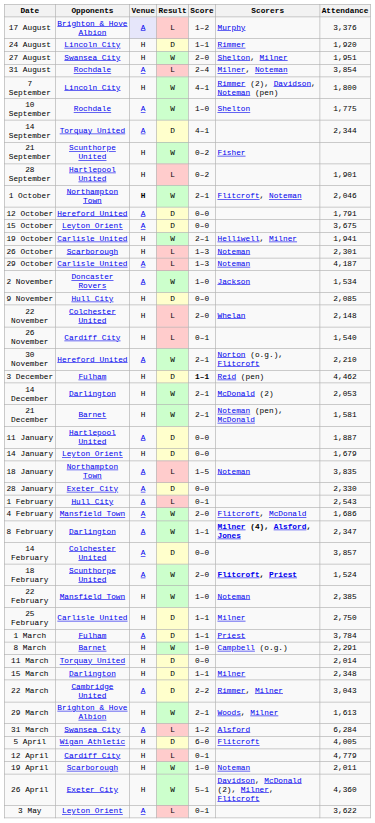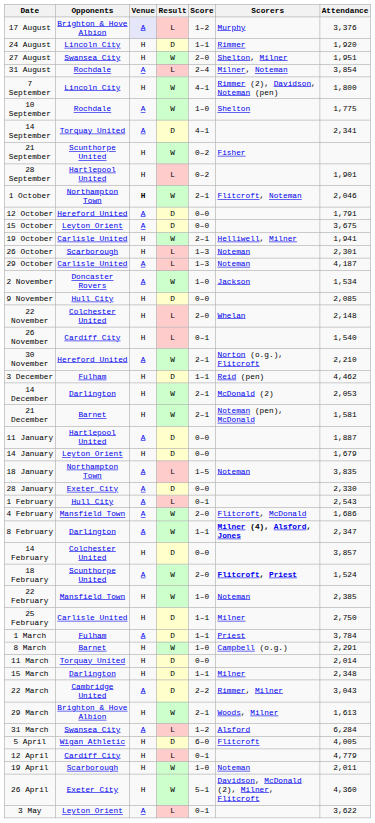 <table class="wikitable" style="text-align:center">
 <tr>
 <th>Date</th>
 <th>Opponents</th>
 <th>Venue</th>
 <th>Result</th>
 <th>Score</th>
 <th>Scorers</th>
 <th>Attendance</th>
 </tr>
 <tr>
 <td>17 August</td>
 <td><a href='#'>Brighton & Hove Albion</a></td>
 <td style="background: lavender;"><a href='#'>A</a></td>
 <td style="background-color:#FFCCCC">L</td>
 <td>1–2</td>
 <td align="left"><a href='#'>Murphy</a></td>
 <td>3,376</td>
 </tr>
 <tr>
 <td>24 August</td>
 <td><a href='#'>Lincoln City</a></td>
 <td>H</td>
 <td style="background-color:#FFFFCC">D</td>
 <td>1–1</td>
 <td align="left"><a href='#'>Rimmer</a></td>
 <td>1,920</td>
 </tr>
 <tr>
 <td>27 August</td>
 <td><a href='#'>Swansea City</a></td>
 <td>H</td>
 <td style="background-color:#CCFFCC">W</td>
 <td>2–0</td>
 <td align="left"><a href='#'>Shelton</a>, <a href='#'>Milner</a></td>
 <td>1,951</td>
 </tr>
 <tr>
 <td>31 August</td>
 <td><a href='#'>Rochdale</a></td>
 <td><a href='#'>A</a></td>
 <td style="background-color:#FFCCCC">L</td>
 <td>2–4</td>
 <td align="left"><a href='#'>Milner</a>, <a href='#'>Noteman</a></td>
 <td>3,854</td>
 </tr>
 <tr>
 <td>7 September</td>
 <td><a href='#'>Lincoln City</a></td>
 <td>H</td>
 <td style="background-color:#CCFFCC">W</td>
 <td>4–1</td>
 <td align="left"><a href='#'>Rimmer</a> (2), <a href='#'>Davidson</a>, <a href='#'>Noteman</a> (pen)</td>
 <td>1,800</td>
 </tr>
 <tr>
 <td>10 September</td>
 <td><a href='#'>Rochdale</a></td>
 <td><a href='#'>A</a></td>
 <td style="background-color:#CCFFCC">W</td>
 <td>1–0</td>
 <td align="left"><a href='#'>Shelton</a></td>
 <td>1,775</td>
 </tr>
 <tr>
 <td>14 September</td>
 <td><a href='#'>Torquay United</a></td>
 <td><a href='#'>A</a></td>
 <td style="background-color:#FFFFCC">D</td>
 <td>4–1</td>
 <td align="left"></td>
-<td>2,344</td>
+<td>2,341</td>
 </tr>
 <tr>
 <td>21 September</td>
 <td><a href='#'>Scunthorpe United</a></td>
 <td>H</td>
 <td style="background-color:#CCFFCC">W</td>
 <td>0–2</td>
 <td align="left"><a href='#'>Fisher</a></td>
 <td></td>
 </tr>
 <tr>
 <td>28 September</td>
 <td><a href='#'>Hartlepool United</a></td>
 <td>H</td>
 <td style="background-color:#FFCCCC">L</td>
 <td>0–2</td>
 <td align="left"></td>
 <td>1,901</td>
 </tr>
 <tr>
 <td>1 October</td>
 <td><a href='#'>Northampton Town</a></td>
 <td><strong>H</strong></td>
 <td style="background-color:#CCFFCC">W</td>
 <td>2–1</td>
 <td align="left"><a href='#'>Flitcroft</a>, <a href='#'>Noteman</a></td>
 <td>2,046</td>
 </tr>
 <tr>
 <td>12 October</td>
 <td><a href='#'>Hereford United</a></td>
 <td><a href='#'>A</a></td>
 <td style="background-color:#FFFFCC">D</td>
 <td>0–0</td>
 <td align="left"></td>
 <td>1,791</td>
 </tr>
 <tr>
 <td>15 October</td>
 <td><a href='#'>Leyton Orient</a></td>
 <td><a href='#'>A</a></td>
 <td style="background-color:#FFFFCC">D</td>
 <td>0–0</td>
 <td align="left"></td>
 <td>3,675</td>
 </tr>
 <tr>
 <td>19 October</td>
 <td><a href='#'>Carlisle United</a></td>
 <td>H</td>
 <td style="background-color:#CCFFCC">W</td>
 <td>2–1</td>
 <td align="left"><a href='#'>Helliwell</a>, <a href='#'>Milner</a></td>
 <td>1,941</td>
 </tr>
 <tr>
 <td>26 October</td>
 <td><a href='#'>Scarborough</a></td>
 <td>H</td>
 <td style="background-color:#FFCCCC">L</td>
 <td>1–3</td>
 <td align="left"><a href='#'>Noteman</a></td>
 <td>2,301</td>
 </tr>
 <tr>
 <td>29 October</td>
 <td><a href='#'>Carlisle United</a></td>
 <td><a href='#'>A</a></td>
 <td style="background-color:#FFCCCC">L</td>
 <td>1–3</td>
 <td align="left"><a href='#'>Noteman</a></td>
 <td>4,187</td>
 </tr>
 <tr>
 <td>2 November</td>
 <td><a href='#'>Doncaster Rovers</a></td>
 <td><a href='#'>A</a></td>
 <td style="background-color:#CCFFCC">W</td>
 <td>1–0</td>
 <td align="left"><a href='#'>Jackson</a></td>
 <td>1,534</td>
 </tr>
 <tr>
 <td>9 November</td>
 <td><a href='#'>Hull City</a></td>
 <td>H</td>
 <td style="background-color:#FFFFCC">D</td>
 <td>0–0</td>
 <td align="left"></td>
 <td>2,085</td>
 </tr>
 <tr>
 <td>22 November</td>
 <td><a href='#'>Colchester United</a></td>
 <td>H</td>
 <td style="background-color:#FFCCCC">L</td>
 <td>2–0</td>
 <td align="left"><a href='#'>Whelan</a></td>
 <td>2,148</td>
 </tr>
 <tr>
 <td>26 November</td>
 <td><a href='#'>Cardiff City</a></td>
 <td>H</td>
 <td style="background-color:#FFCCCC">L</td>
 <td>0–1</td>
 <td align="left"></td>
 <td>1,540</td>
 </tr>
 <tr>
 <td>30 November</td>
 <td><a href='#'>Hereford United</a></td>
 <td><a href='#'>A</a></td>
 <td style="background-color:#CCFFCC">W</td>
 <td>2–1</td>
 <td align="left"><a href='#'>Norton</a> (o.g.), <a href='#'>Flitcroft</a></td>
 <td>2,210</td>
 </tr>
 <tr>
 <td>3 December</td>
 <td><a href='#'>Fulham</a></td>
 <td>H</td>
 <td style="background-color:#FFFFCC">D</td>
-<td><strong>1–1</strong></td>
+<td>1–1</td>
 <td align="left"><a href='#'>Reid</a> (pen)</td>
 <td>4,462</td>
 </tr>
 <tr>
 <td>14 December</td>
 <td><a href='#'>Darlington</a></td>
 <td>H</td>
 <td style="background-color:#CCFFCC">W</td>
 <td>2–1</td>
 <td align="left"><a href='#'>McDonald</a> (2)</td>
 <td>2,053</td>
 </tr>
 <tr>
 <td>21 December</td>
 <td><a href='#'>Barnet</a></td>
 <td>H</td>
 <td style="background-color:#CCFFCC">W</td>
 <td>2–1</td>
 <td align="left"><a href='#'>Noteman</a> (pen), <a href='#'>McDonald</a></td>
 <td>1,581</td>
 </tr>
 <tr>
 <td>11 January</td>
 <td><a href='#'>Hartlepool United</a></td>
 <td><a href='#'>A</a></td>
 <td style="background-color:#FFFFCC">D</td>
 <td>0–0</td>
 <td align="left"></td>
 <td>1,887</td>
 </tr>
 <tr>
 <td>14 January</td>
 <td><a href='#'>Leyton Orient</a></td>
 <td>H</td>
 <td style="background-color:#FFFFCC">D</td>
 <td>0–0</td>
 <td align="left"></td>
 <td>1,679</td>
 </tr>
 <tr>
 <td>18 January</td>
 <td><a href='#'>Northampton Town</a></td>
 <td><a href='#'>A</a></td>
 <td style="background-color:#FFCCCC">L</td>
 <td>1–5</td>
 <td align="left"><a href='#'>Noteman</a></td>
 <td>3,835</td>
 </tr>
 <tr>
 <td>28 January</td>
 <td><a href='#'>Exeter City</a></td>
 <td><a href='#'>A</a></td>
 <td style="background-color:#FFFFCC">D</td>
 <td>0–0</td>
 <td align="left"></td>
 <td>2,330</td>
 </tr>
 <tr>
 <td>1 February</td>
 <td><a href='#'>Hull City</a></td>
 <td><a href='#'>A</a></td>
 <td style="background-color:#FFCCCC">L</td>
 <td>0–1</td>
 <td align="left"></td>
 <td>2,543</td>
 </tr>
 <tr>
 <td>4 February</td>
 <td><a href='#'>Mansfield Town</a></td>
 <td><a href='#'>A</a></td>
 <td style="background-color:#CCFFCC">W</td>
 <td>2–0</td>
 <td align="left"><a href='#'>Flitcroft</a>, <a href='#'>McDonald</a></td>
 <td>1,686</td>
 </tr>
 <tr>
 <td>8 February</td>
 <td><a href='#'>Darlington</a></td>
 <td><a href='#'>A</a></td>
 <td style="background-color:#CCFFCC">W</td>
 <td>1–1</td>
 <td align="left"><strong><a href='#'>Milner</a> (4), <a href='#'>Alsford</a>, <a href='#'>Jones</a></strong></td>
 <td>2,347</td>
 </tr>
 <tr>
 <td>14 February</td>
 <td><a href='#'>Colchester United</a></td>
-<td><a href='#'>A</a></td>
+<td>H</td>
 <td style="background-color:#FFFFCC">D</td>
 <td>0–0</td>
 <td align="left"></td>
 <td>3,857</td>
 </tr>
 <tr>
 <td>18 February</td>
 <td><a href='#'>Scunthorpe United</a></td>
 <td><a href='#'>A</a></td>
 <td style="background-color:#CCFFCC">W</td>
 <td>2–0</td>
 <td align="left"><strong><a href='#'>Flitcroft</a>, <a href='#'>Priest</a></strong></td>
 <td>1,524</td>
 </tr>
 <tr>
 <td>22 February</td>
 <td><a href='#'>Mansfield Town</a></td>
 <td>H</td>
 <td style="background-color:#CCFFCC">W</td>
 <td>1–0</td>
 <td align="left"><a href='#'>Noteman</a></td>
 <td>2,385</td>
 </tr>
 <tr>
 <td>25 February</td>
 <td><a href='#'>Carlisle United</a></td>
 <td>H</td>
 <td style="background-color:#FFFFCC">D</td>
 <td>1–1</td>
 <td align="left"><a href='#'>Milner</a></td>
 <td>2,750</td>
 </tr>
 <tr>
 <td>1 March</td>
 <td><a href='#'>Fulham</a></td>
 <td><a href='#'>A</a></td>
 <td style="background-color:#FFFFCC">D</td>
 <td>1–1</td>
 <td align="left"><a href='#'>Priest</a></td>
 <td>3,784</td>
 </tr>
 <tr>
 <td>8 March</td>
 <td><a href='#'>Barnet</a></td>
 <td>H</td>
 <td style="background-color:#CCFFCC">W</td>
 <td>1–0</td>
 <td align="left"><a href='#'>Campbell</a> (o.g.)</td>
 <td>2,291</td>
 </tr>
 <tr>
 <td>11 March</td>
 <td><a href='#'>Torquay United</a></td>
 <td>H</td>
 <td style="background-color:#FFFFCC">D</td>
 <td>0–0</td>
 <td align="left"></td>
 <td>2,014</td>
 </tr>
 <tr>
 <td>15 March</td>
 <td><a href='#'>Darlington</a></td>
 <td>H</td>
 <td style="background-color:#FFFFCC">D</td>
 <td>1–1</td>
 <td align="left"><a href='#'>Milner</a></td>
 <td>2,348</td>
 </tr>
 <tr>
 <td>22 March</td>
 <td><a href='#'>Cambridge United</a></td>
 <td><a href='#'>A</a></td>
 <td style="background-color:#FFFFCC">D</td>
 <td>2–2</td>
 <td align="left"><a href='#'>Rimmer</a>, <a href='#'>Milner</a></td>
 <td>3,043</td>
 </tr>
 <tr>
 <td>29 March</td>
 <td><a href='#'>Brighton & Hove Albion</a></td>
 <td>H</td>
 <td style="background-color:#CCFFCC">W</td>
 <td>2–1</td>
 <td align="left"><a href='#'>Woods</a>, <a href='#'>Milner</a></td>
 <td>1,613</td>
 </tr>
 <tr>
 <td>31 March</td>
 <td><a href='#'>Swansea City</a></td>
 <td><a href='#'>A</a></td>
 <td style="background-color:#FFCCCC">L</td>
 <td>1–2</td>
 <td align="left"><a href='#'>Alsford</a></td>
 <td>6,284</td>
 </tr>
 <tr>
 <td>5 April</td>
 <td><a href='#'>Wigan Athletic</a></td>
 <td>H</td>
 <td style="background-color:#FFFFCC">D</td>
 <td>6–0</td>
 <td align="left"><a href='#'>Flitcroft</a></td>
 <td>4,005</td>
 </tr>
 <tr>
 <td>12 April</td>
 <td><a href='#'>Cardiff City</a></td>
 <td>H</td>
 <td style="background-color:#FFCCCC">L</td>
 <td>0–1</td>
 <td align="left"></td>
 <td>4,779</td>
 </tr>
 <tr>
 <td>19 April</td>
 <td><a href='#'>Scarborough</a></td>
 <td>H</td>
 <td style="background-color:#CCFFCC">W</td>
 <td>1–0</td>
 <td align="left"><a href='#'>Noteman</a></td>
 <td>2,011</td>
 </tr>
 <tr>
 <td>26 April</td>
 <td><a href='#'>Exeter City</a></td>
 <td>H</td>
 <td style="background-color:#CCFFCC">W</td>
 <td>5–1</td>
 <td align="left"><a href='#'>Davidson</a>, <a href='#'>McDonald</a> (2), <a href='#'>Milner</a>, <a href='#'>Flitcroft</a></td>
 <td>4,360</td>
 </tr>
 <tr>
 <td>3 May</td>
 <td><a href='#'>Leyton Orient</a></td>
 <td><a href='#'>A</a></td>
 <td style="background-color:#FFCCCC">L</td>
 <td>0–1</td>
 <td align="left"></td>
 <td>3,622</td>
 </tr>
 </table>
